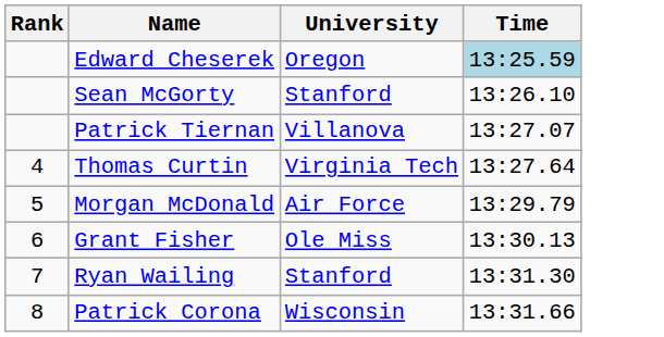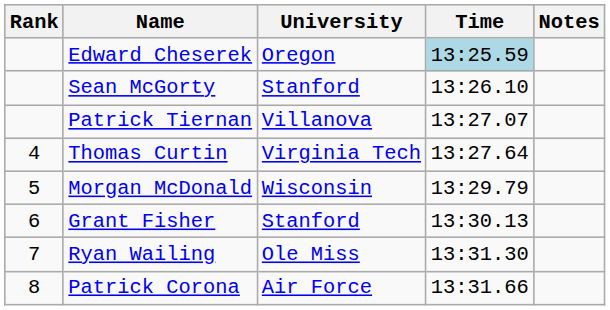 <table class="wikitable sortable" style="text-align:center">
 <tr>
 <th>Rank</th>
 <th>Name</th>
 <th>University</th>
 <th>Time</th>
+<th>Notes</th>
 </tr>
 <tr>
 <td></td>
 <td align=left><a href='#'>Edward Cheserek</a></td>
 <td align=left><a href='#'>Oregon</a></td>
 <td style="background: lightblue;">13:25.59</td>
+<td></td>
 </tr>
 <tr>
 <td></td>
 <td align=left><a href='#'>Sean McGorty</a></td>
 <td align=left><a href='#'>Stanford</a></td>
 <td>13:26.10</td>
+<td></td>
 </tr>
 <tr>
 <td></td>
 <td align=left><a href='#'>Patrick Tiernan</a> </td>
 <td align=left><a href='#'>Villanova</a></td>
 <td>13:27.07</td>
+<td></td>
 </tr>
 <tr>
 <td>4</td>
 <td align=left><a href='#'>Thomas Curtin</a></td>
 <td align=left><a href='#'>Virginia Tech</a></td>
 <td>13:27.64</td>
+<td></td>
 </tr>
 <tr>
 <td>5</td>
 <td align=left><a href='#'>Morgan McDonald</a></td>
-<td align=left><a href='#'>Air Force</a></td>
+<td align=left><a href='#'>Wisconsin</a></td>
 <td>13:29.79</td>
+<td></td>
 </tr>
 <tr>
 <td>6</td>
 <td align=left><a href='#'>Grant Fisher</a></td>
-<td align=left><a href='#'>Ole Miss</a></td>
+<td align=left><a href='#'>Stanford</a></td>
 <td>13:30.13</td>
+<td></td>
 </tr>
 <tr>
 <td>7</td>
 <td align=left><a href='#'>Ryan Wailing</a></td>
-<td align=left><a href='#'>Stanford</a></td>
+<td align=left><a href='#'>Ole Miss</a></td>
 <td>13:31.30</td>
+<td></td>
 </tr>
 <tr>
 <td>8</td>
 <td align=left><a href='#'>Patrick Corona</a></td>
-<td align=left><a href='#'>Wisconsin</a></td>
+<td align=left><a href='#'>Air Force</a></td>
 <td>13:31.66</td>
+<td></td>
 </tr>
 </table>
